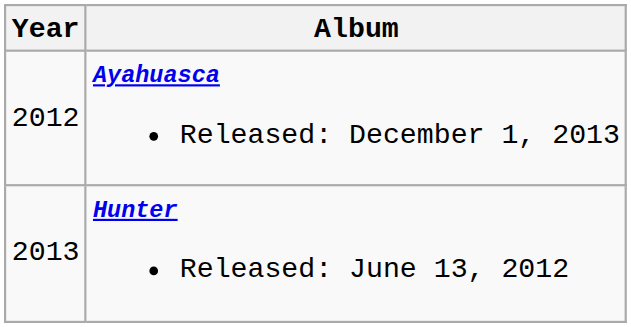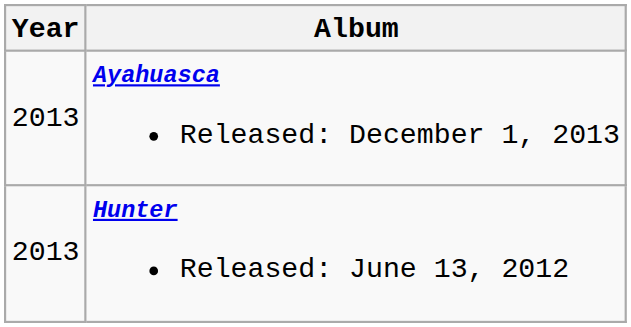 <table class="wikitable">
 <tr>
 <th>Year</th>
 <th>Album</th>
 </tr>
 <tr>
-<td>2012</td>
+<td>2013</td>
 <td><strong><em><small><a href='#'>Ayahuasca</a></small></em></strong><br><ul><li>Released: December 1, 2013</li></ul></td>
 </tr>
 <tr>
 <td>2013</td>
 <td><strong><em><small><a href='#'>Hunter</a></small></em></strong><br><ul><li>Released: June 13, 2012</li></ul></td>
 </tr>
 </table>
